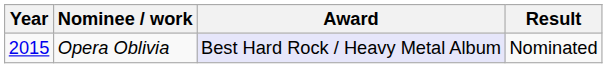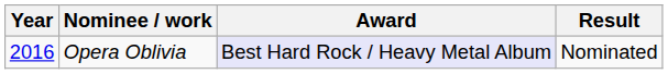 <table class="wikitable">
 <tr>
 <th>Year</th>
 <th>Nominee / work</th>
 <th>Award</th>
 <th>Result</th>
 </tr>
 <tr>
-<td><a href='#'>2015</a></td>
+<td><a href='#'>2016</a></td>
 <td><em>Opera Oblivia</em></td>
 <td style="background: lavender;">Best Hard Rock / Heavy Metal Album</td>
 <td>Nominated</td>
 </tr>
 </table>
